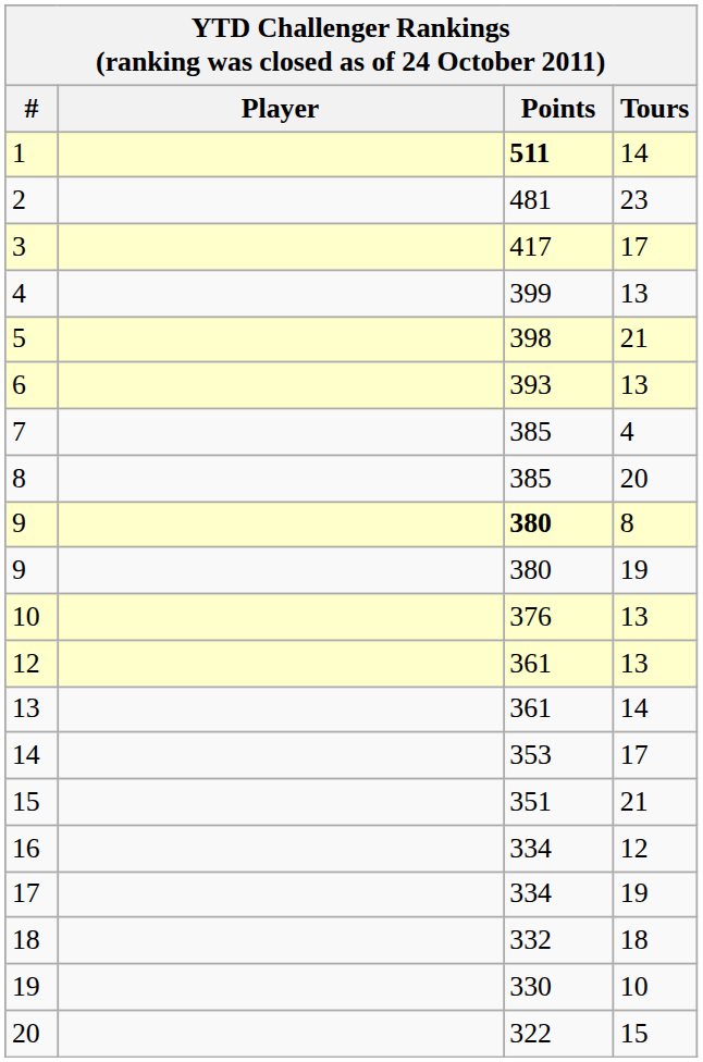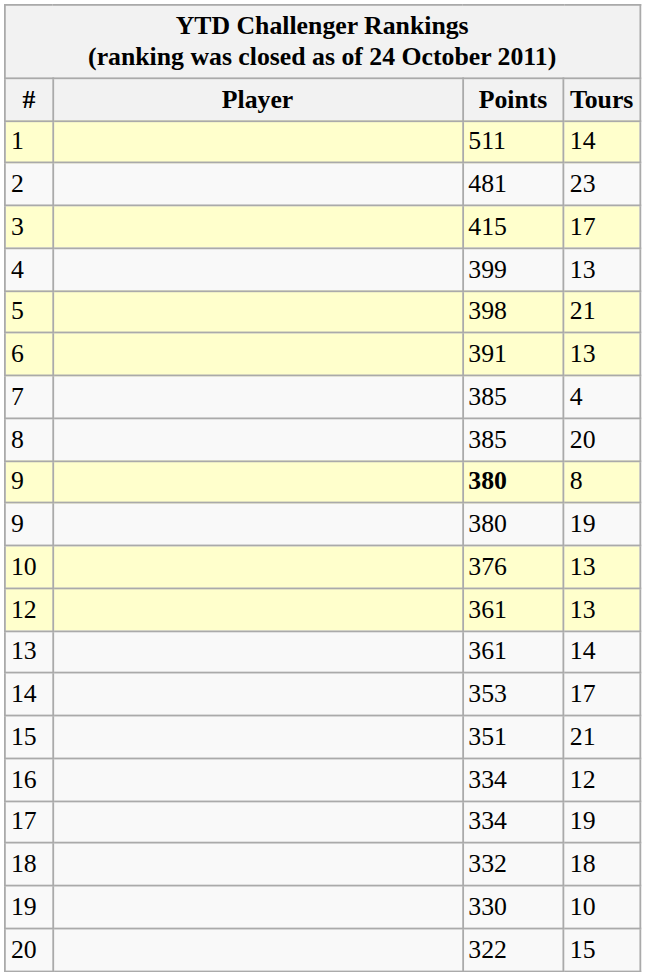 <table class=wikitable style=font-size:90%>
 <tr>
 <th colspan=4>YTD Challenger Rankings<br>(ranking was closed as of 24 October 2011)</th>
 </tr>
 <tr>
 <th width=20>#</th>
 <th width=222>Player</th>
 <th width=50>Points</th>
 <th width=30>Tours</th>
 </tr>
 <tr bgcolor=ffffcc>
 <td>1</td>
 <td></td>
-<td><strong>511</strong></td>
+<td>511</td>
 <td>14</td>
 </tr>
 <tr>
 <td>2</td>
 <td></td>
 <td>481</td>
 <td>23</td>
 </tr>
 <tr bgcolor=ffffcc>
 <td>3</td>
 <td></td>
-<td>417</td>
+<td>415</td>
 <td>17</td>
 </tr>
 <tr>
 <td>4</td>
 <td></td>
 <td>399</td>
 <td>13</td>
 </tr>
 <tr bgcolor=ffffcc>
 <td>5</td>
 <td></td>
 <td>398</td>
 <td>21</td>
 </tr>
 <tr bgcolor=ffffcc>
 <td>6</td>
 <td></td>
-<td>393</td>
+<td>391</td>
 <td>13</td>
 </tr>
 <tr>
 <td>7</td>
 <td></td>
 <td>385</td>
 <td>4</td>
 </tr>
 <tr>
 <td>8</td>
 <td></td>
 <td>385</td>
 <td>20</td>
 </tr>
 <tr bgcolor=ffffcc>
 <td>9</td>
 <td></td>
 <td><strong>380</strong></td>
 <td>8</td>
 </tr>
 <tr>
 <td>9</td>
 <td></td>
 <td>380</td>
 <td>19</td>
 </tr>
 <tr bgcolor=ffffcc>
 <td>10</td>
 <td></td>
 <td>376</td>
 <td>13</td>
 </tr>
 <tr bgcolor=ffffcc>
 <td>12</td>
 <td></td>
 <td>361</td>
 <td>13</td>
 </tr>
 <tr>
 <td>13</td>
 <td></td>
 <td>361</td>
 <td>14</td>
 </tr>
 <tr>
 <td>14</td>
 <td></td>
 <td>353</td>
 <td>17</td>
 </tr>
 <tr>
 <td>15</td>
 <td></td>
 <td>351</td>
 <td>21</td>
 </tr>
 <tr>
 <td>16</td>
 <td></td>
 <td>334</td>
 <td>12</td>
 </tr>
 <tr>
 <td>17</td>
 <td></td>
 <td>334</td>
 <td>19</td>
 </tr>
 <tr>
 <td>18</td>
 <td></td>
 <td>332</td>
 <td>18</td>
 </tr>
 <tr>
 <td>19</td>
 <td></td>
 <td>330</td>
 <td>10</td>
 </tr>
 <tr>
 <td>20</td>
 <td></td>
 <td>322</td>
 <td>15</td>
 </tr>
 </table>
